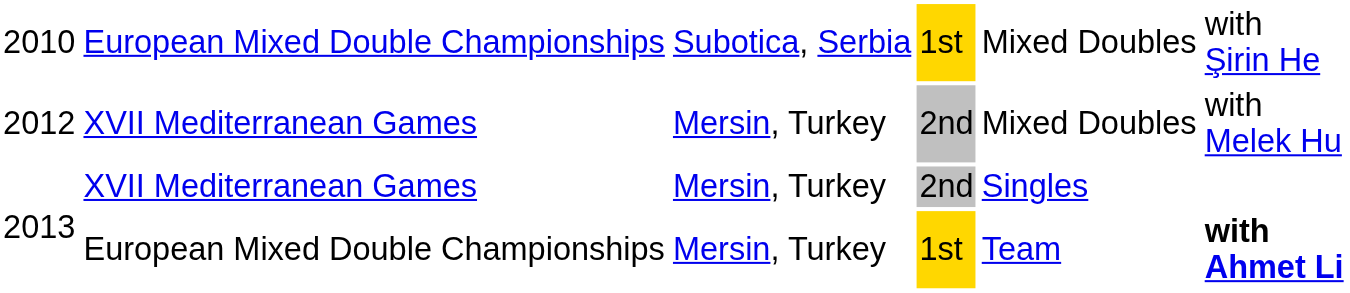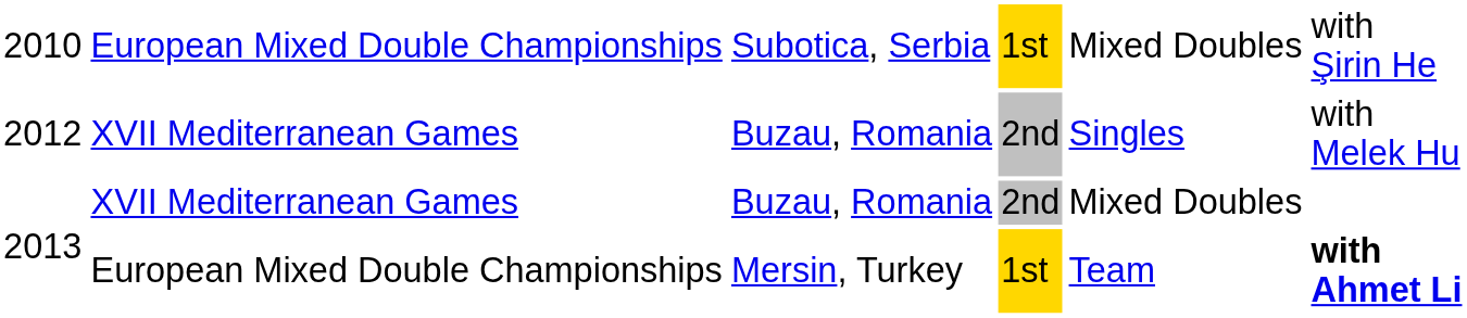 <table>
 <tr>
 <td>2010</td>
 <td><a href='#'>European Mixed Double Championships</a></td>
 <td><a href='#'>Subotica</a>, <a href='#'>Serbia</a></td>
 <td bgcolor=gold>1st</td>
 <td>Mixed Doubles</td>
 <td>with<br><a href='#'>Şirin He</a> </td>
 </tr>
 <tr>
 <td>2012</td>
 <td><a href='#'>XVII Mediterranean Games</a></td>
-<td><a href='#'>Mersin</a>, Turkey</td>
+<td><a href='#'>Buzau</a>, <a href='#'>Romania</a></td>
 <td bgcolor=silver>2nd</td>
-<td>Mixed Doubles</td>
+<td><a href='#'>Singles</a></td>
 <td>with<br><a href='#'>Melek Hu</a> </td>
 </tr>
 <tr>
 <td rowspan=2>2013</td>
 <td><a href='#'>XVII Mediterranean Games</a></td>
-<td><a href='#'>Mersin</a>, Turkey</td>
+<td><a href='#'>Buzau</a>, <a href='#'>Romania</a></td>
 <td bgcolor=silver>2nd</td>
-<td><a href='#'>Singles</a></td>
+<td>Mixed Doubles</td>
 <td></td>
 </tr>
 <tr>
 <td>European Mixed Double Championships</td>
 <td><a href='#'>Mersin</a>, Turkey</td>
 <td bgcolor=gold>1st</td>
 <td><a href='#'>Team</a></td>
 <td><strong>with<br><a href='#'>Ahmet Li</a> </strong></td>
 </tr>
 </table>
